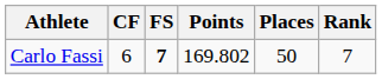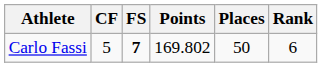 <table class="wikitable" border="1" style="font-size:90%">
 <tr>
 <th>Athlete</th>
 <th>CF</th>
 <th>FS</th>
 <th>Points</th>
 <th>Places</th>
 <th>Rank</th>
 </tr>
 <tr align=center>
 <td align=left><a href='#'>Carlo Fassi</a></td>
-<td>6</td>
+<td>5</td>
 <td><strong>7</strong></td>
 <td>169.802</td>
 <td>50</td>
-<td>7</td>
+<td>6</td>
 </tr>
 </table>
